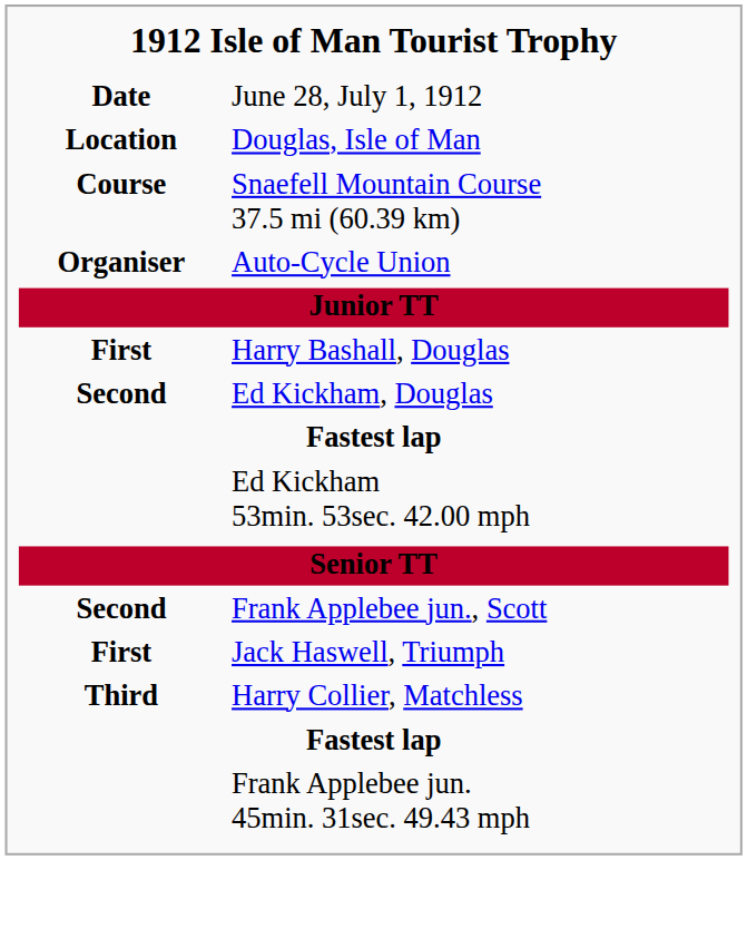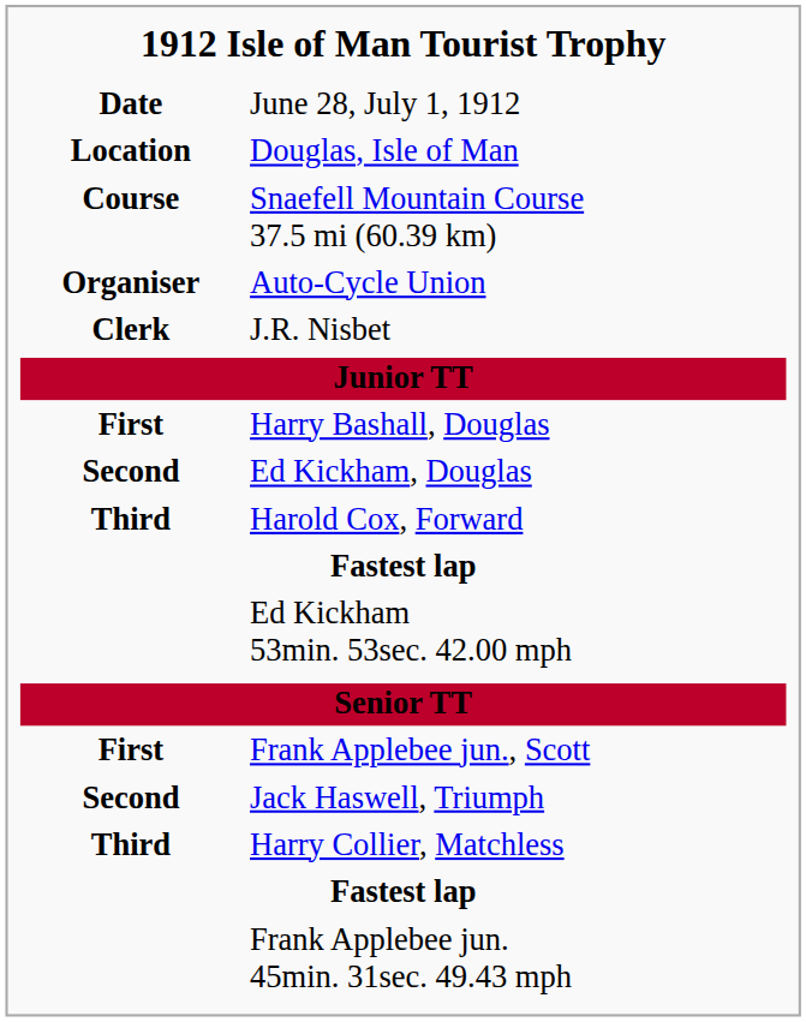 <table class="infobox" style="width:25em; font-size:80%;">
 <tr>
 <th colspan="2"  style="background:; text-align:center;"><big><span>1912 Isle of Man Tourist Trophy</span></big></th>
 </tr>
 <tr>
 <th colspan="2"></th>
 </tr>
 <tr>
 <th>Date</th>
 <td valign="top">June 28, July 1, 1912</td>
 </tr>
 <tr>
 <th>Location</th>
 <td valign="top"><a href='#'>Douglas, Isle of Man</a></td>
 </tr>
 <tr>
 <th>Course</th>
 <td valign="top"><a href='#'>Snaefell Mountain Course</a> <br> 37.5 mi (60.39 km)</td>
 </tr>
 <tr>
 <th>Organiser</th>
 <td valign="top"><a href='#'>Auto-Cycle Union</a></td>
 </tr>
 <tr>
+<th>Clerk</th>
+<td valign="top">J.R. Nisbet</td>
+</tr>
+<tr>
 <th colspan="2"  style="background:#bd002b; text-align:center;"><span>Junior TT</span></th>
 </tr>
 <tr>
 <th>First</th>
 <td valign="top"><a href='#'>Harry Bashall</a>, <a href='#'>Douglas</a></td>
 </tr>
 <tr>
 <th>Second</th>
 <td valign="top"><a href='#'>Ed Kickham</a>, <a href='#'>Douglas</a></td>
+</tr>
+<tr>
+<th>Third</th>
+<td valign="top"><a href='#'>Harold Cox</a>, <a href='#'>Forward</a></td>
 </tr>
 <tr>
 <th colspan="2"  style="background:#; text-align:center;"><span>Fastest lap</span></th>
 </tr>
 <tr>
 <th></th>
 <td valign="top">Ed Kickham <br> 53min. 53sec. 42.00 mph</td>
 </tr>
 <tr>
 </tr>
 <tr>
 <th colspan="2"  style="background:#bd002b; text-align:center;"><span>Senior TT</span></th>
 </tr>
 <tr>
-<th>Second</th>
+<th>First</th>
 <td valign="top"><a href='#'>Frank Applebee jun.</a>, <a href='#'>Scott</a></td>
 </tr>
 <tr>
-<th>First</th>
+<th>Second</th>
 <td valign="top"><a href='#'>Jack Haswell</a>, <a href='#'>Triumph</a></td>
 </tr>
 <tr>
 <th>Third</th>
 <td valign="top"><a href='#'>Harry Collier</a>, <a href='#'>Matchless</a></td>
 </tr>
 <tr>
 <th colspan="2"  style="background:#; text-align:center;"><span>Fastest lap</span></th>
 </tr>
 <tr>
 <th></th>
 <td valign="top">Frank Applebee jun. <br> 45min. 31sec. 49.43 mph</td>
 </tr>
 <tr>
 </tr>
 </table>
